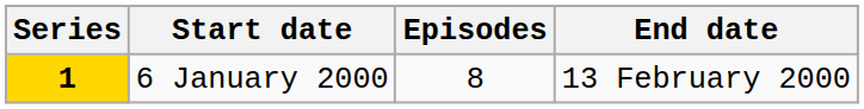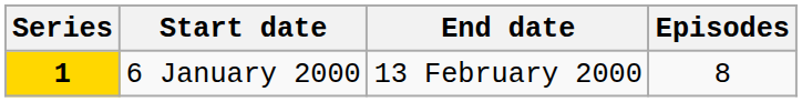 <table class="wikitable" style="text-align:center;">
 <tr>
 <th>Series</th>
 <th>Start date</th>
+<th>End date</th>
 <th>Episodes</th>
-<th>End date</th>
 </tr>
 <tr>
 <td style="background: gold;"><strong>1</strong></td>
 <td>6 January 2000</td>
+<td>13 February 2000</td>
 <td>8</td>
-<td>13 February 2000</td>
 </tr>
 </table>
